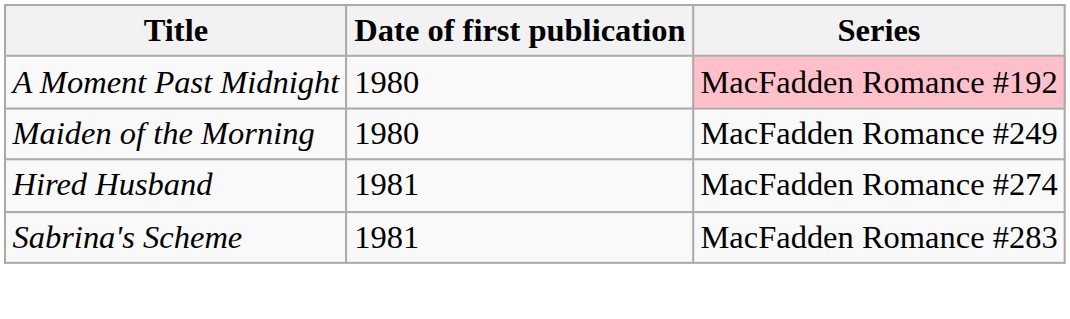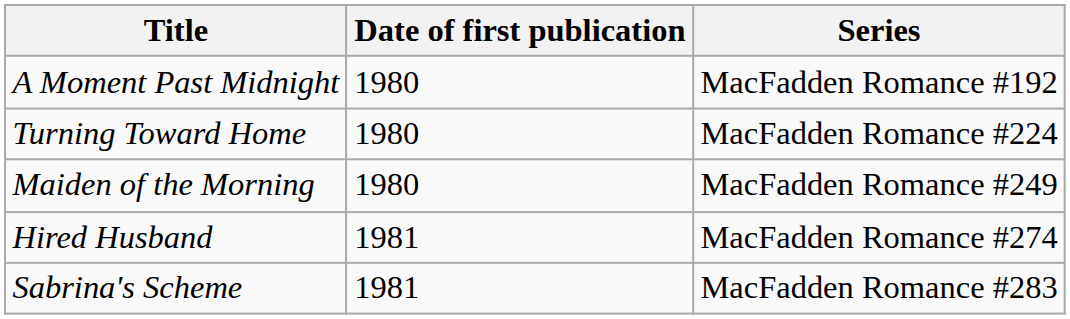 <table class="wikitable sortable mw-collapsible">
 <tr>
 <th>Title</th>
 <th>Date of first publication</th>
 <th>Series</th>
 </tr>
 <tr>
 <td><em>A Moment Past Midnight</em></td>
 <td>1980</td>
-<td style="background: pink;">MacFadden Romance #192</td>
+<td>MacFadden Romance #192</td>
+</tr>
+<tr>
+<td><em>Turning Toward Home</em></td>
+<td>1980</td>
+<td>MacFadden Romance #224</td>
 </tr>
 <tr>
 <td><em>Maiden of the Morning</em></td>
 <td>1980</td>
 <td>MacFadden Romance #249</td>
 </tr>
 <tr>
 <td><em>Hired Husband</em></td>
 <td>1981</td>
 <td>MacFadden Romance #274</td>
 </tr>
 <tr>
 <td><em>Sabrina's Scheme</em></td>
 <td>1981</td>
 <td>MacFadden Romance #283</td>
 </tr>
 </table>
